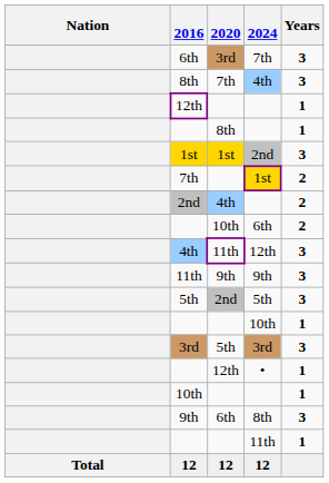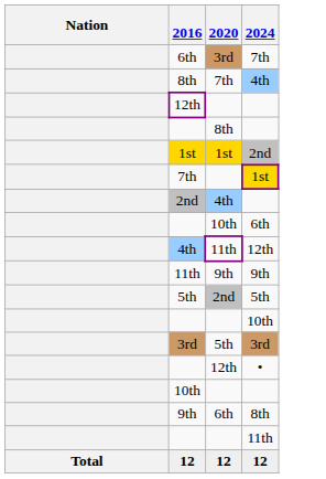 <table class="wikitable sortable plainrowheaders sticky-header" style="text-align:center;">
 <tr>
 <th scope="col" width=170>Nation</th>
 <th scope="col"><br><a href='#'>2016</a></th>
 <th scope="col"><br><a href='#'>2020</a></th>
 <th scope="col"><br><a href='#'>2024</a></th>
-<th scope="col">Years</th>
 </tr>
 <tr>
 <th scope="row"></th>
 <td>6th</td>
 <td bgcolor=#cc9966>3rd</td>
 <td>7th</td>
-<td><strong>3</strong></td>
 </tr>
 <tr>
 <th scope="row"></th>
 <td>8th</td>
 <td>7th</td>
 <td bgcolor=#9acdff>4th</td>
-<td><strong>3</strong></td>
 </tr>
 <tr>
 <th scope="row"></th>
 <td style="border:2px solid purple">12th</td>
 <td></td>
 <td></td>
-<td><strong>1</strong></td>
 </tr>
 <tr>
 <th scope="row"></th>
 <td></td>
 <td>8th</td>
 <td></td>
-<td><strong>1</strong></td>
 </tr>
 <tr>
 <th scope="row"></th>
 <td bgcolor=gold>1st</td>
 <td bgcolor=gold>1st</td>
 <td bgcolor=silver>2nd</td>
-<td><strong>3</strong></td>
 </tr>
 <tr>
 <th scope="row"></th>
 <td>7th</td>
 <td></td>
 <td style="border:2px solid purple" bgcolor=gold>1st</td>
-<td><strong>2</strong></td>
 </tr>
 <tr>
 <th scope="row"></th>
 <td bgcolor=silver>2nd</td>
 <td bgcolor=#9acdff>4th</td>
 <td></td>
-<td><strong>2</strong></td>
 </tr>
 <tr>
 <th scope="row"></th>
 <td></td>
 <td>10th</td>
 <td>6th</td>
-<td><strong>2</strong></td>
 </tr>
 <tr>
 <th scope="row"></th>
 <td bgcolor=#9acdff>4th</td>
 <td style="border:2px solid purple">11th</td>
 <td>12th</td>
-<td><strong>3</strong></td>
 </tr>
 <tr>
 <th scope="row"></th>
 <td>11th</td>
 <td>9th</td>
 <td>9th</td>
-<td><strong>3</strong></td>
 </tr>
 <tr>
 <th scope="row"></th>
 <td>5th</td>
 <td bgcolor=silver>2nd</td>
 <td>5th</td>
-<td><strong>3</strong></td>
 </tr>
 <tr>
 <th scope="row"></th>
 <td></td>
 <td></td>
 <td>10th</td>
-<td><strong>1</strong></td>
 </tr>
 <tr>
 <th scope="row"></th>
 <td bgcolor=#cc9966>3rd</td>
 <td>5th</td>
 <td bgcolor=#cc9966>3rd</td>
-<td><strong>3</strong></td>
 </tr>
 <tr>
 <th scope="row"></th>
 <td></td>
 <td>12th</td>
 <td>•</td>
-<td><strong>1</strong></td>
 </tr>
 <tr>
 <th scope="row"></th>
 <td>10th</td>
 <td></td>
 <td></td>
-<td><strong>1</strong></td>
 </tr>
 <tr>
 <th scope="row"></th>
 <td>9th</td>
 <td>6th</td>
 <td>8th</td>
-<td><strong>3</strong></td>
 </tr>
 <tr>
 <th scope="row"></th>
 <td></td>
 <td></td>
 <td>11th</td>
-<td><strong>1</strong></td>
 </tr>
 <tr class="sortbottom" style="font-weight:bold; background:#EFEFEF">
 <th scope="row" style="text-align: center;"><strong>Total</strong></th>
 <td>12</td>
 <td>12</td>
 <td>12</td>
-<td></td>
 </tr>
 </table>
